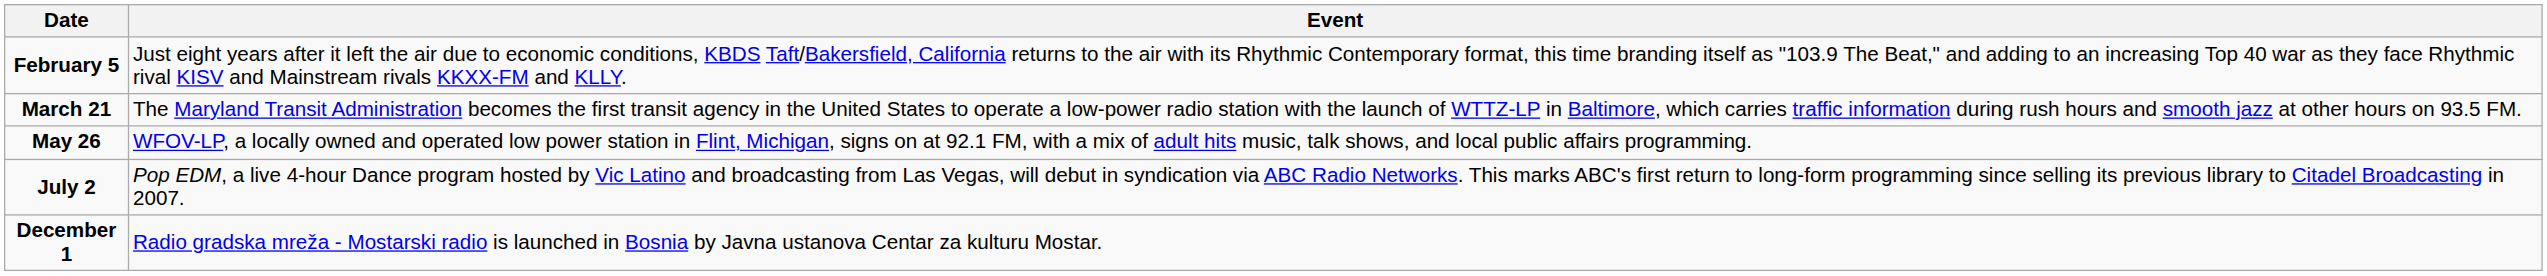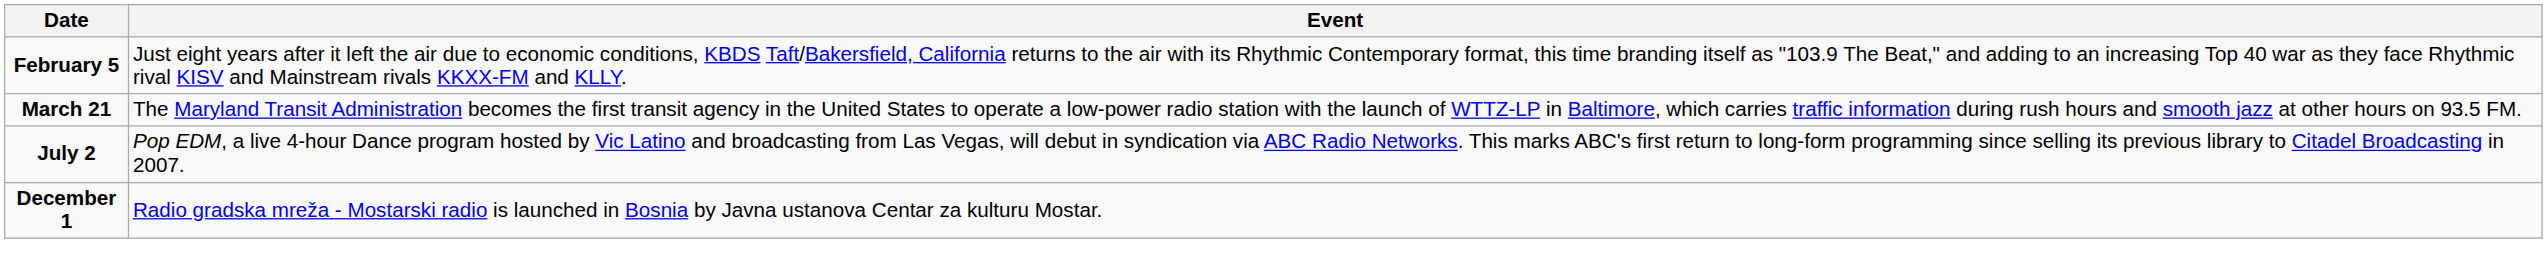 <table class="wikitable">
 <tr>
 <th>Date</th>
 <th>Event</th>
 </tr>
 <tr>
 <td style="text-align:center;"><strong>February 5</strong></td>
 <td>Just eight years after it left the air due to economic conditions, <a href='#'>KBDS</a> <a href='#'>Taft</a>/<a href='#'>Bakersfield, California</a> returns to the air with its Rhythmic Contemporary format, this time branding itself as "103.9 The Beat," and adding to an increasing Top 40 war as they face Rhythmic rival <a href='#'>KISV</a> and Mainstream rivals <a href='#'>KKXX-FM</a> and <a href='#'>KLLY</a>.</td>
 </tr>
 <tr>
 <td style="text-align:center;"><strong>March 21</strong></td>
 <td>The <a href='#'>Maryland Transit Administration</a> becomes the first transit agency in the United States to operate a low-power radio station with the launch of <a href='#'>WTTZ-LP</a> in <a href='#'>Baltimore</a>, which carries <a href='#'>traffic information</a> during rush hours and <a href='#'>smooth jazz</a> at other hours on 93.5 FM.</td>
 </tr>
 <tr>
-<td style="text-align:center;"><strong>May 26</strong></td>
-<td><a href='#'>WFOV-LP</a>, a locally owned and operated low power station in <a href='#'>Flint, Michigan</a>, signs on at 92.1 FM, with a mix of <a href='#'>adult hits</a> music, talk shows, and local public affairs programming.</td>
-</tr>
-<tr>
 <td style="text-align:center;"><strong>July 2</strong></td>
 <td><em>Pop EDM</em>, a live 4-hour Dance program hosted by <a href='#'>Vic Latino</a> and broadcasting from Las Vegas, will debut in syndication via <a href='#'>ABC Radio Networks</a>. This marks ABC's first return to long-form programming since selling its previous library to <a href='#'>Citadel Broadcasting</a> in 2007.</td>
 </tr>
 <tr>
 <td style="text-align:center;"><strong>December 1</strong></td>
 <td><a href='#'>Radio gradska mreža - Mostarski radio</a> is launched in <a href='#'>Bosnia</a> by Javna ustanova Centar za kulturu Mostar.</td>
 </tr>
 </table>
